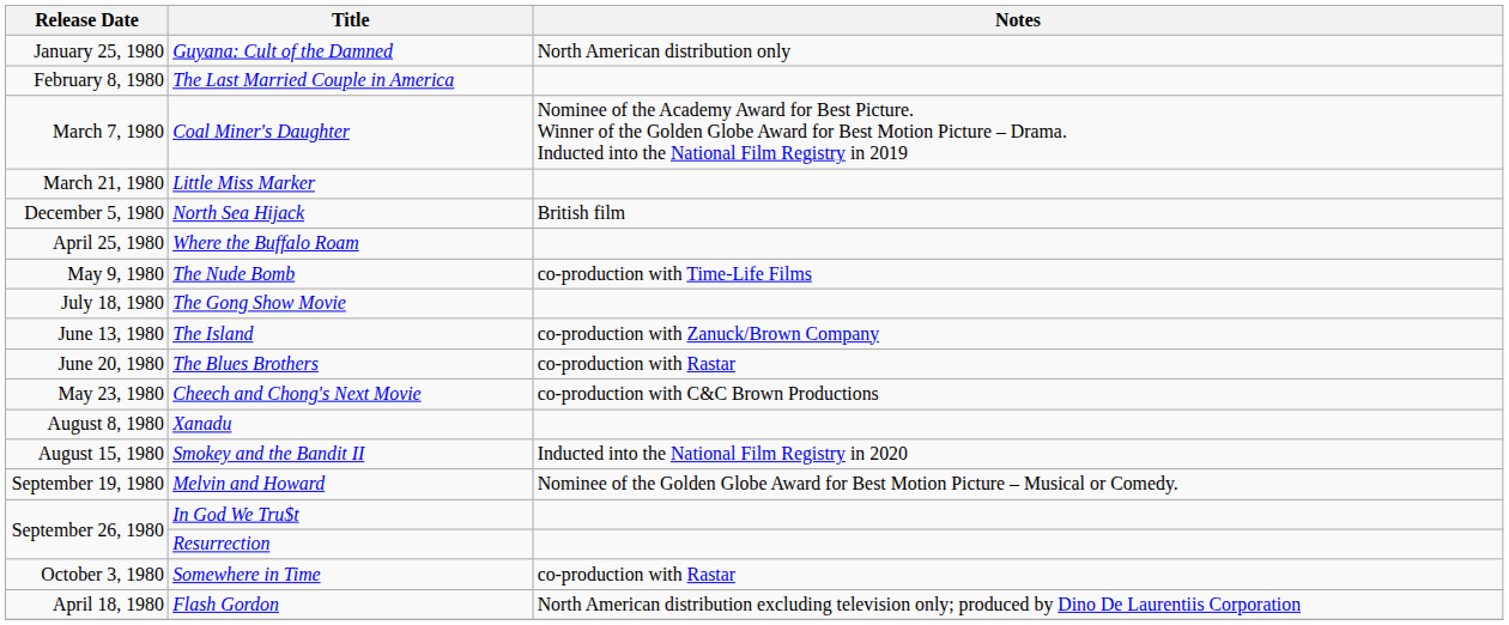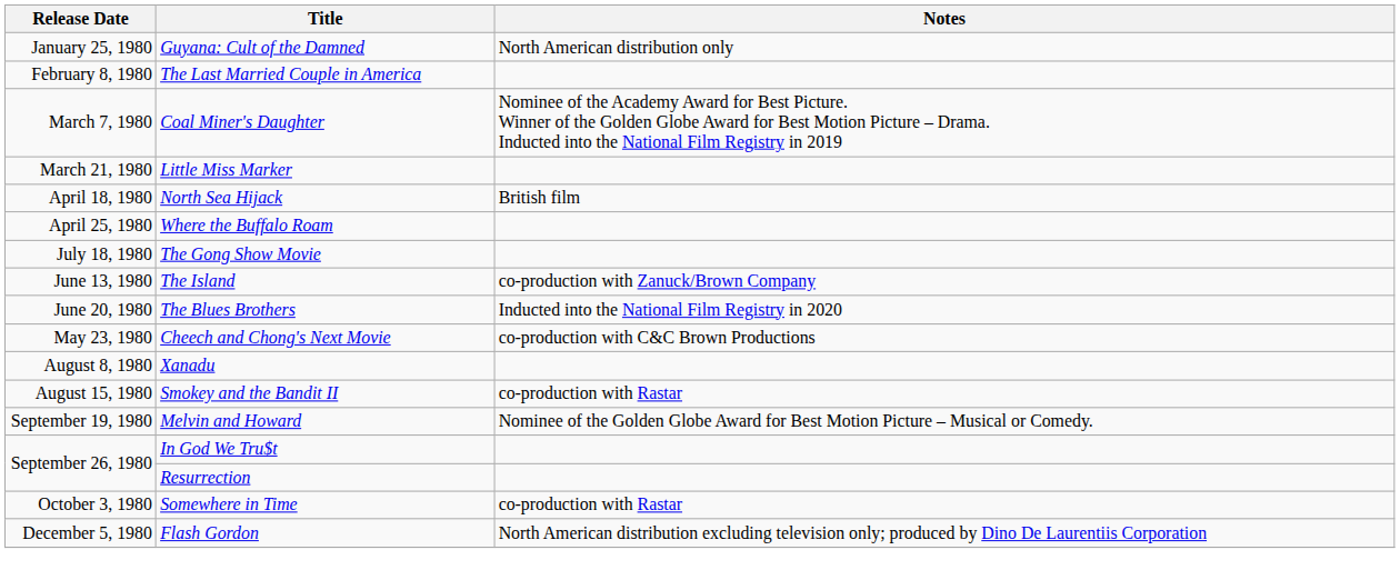 <table class="wikitable sortable" style="width:100%;">
 <tr>
 <th scope="col" style="width:130px;">Release Date</th>
 <th>Title</th>
 <th>Notes</th>
 </tr>
 <tr>
 <td style="text-align:right;">January 25, 1980</td>
 <td><em><a href='#'>Guyana: Cult of the Damned</a></em></td>
 <td>North American distribution only</td>
 </tr>
 <tr>
 <td style="text-align:right;">February 8, 1980</td>
 <td><em><a href='#'>The Last Married Couple in America</a></em></td>
 <td></td>
 </tr>
 <tr>
 <td style="text-align:right;">March 7, 1980</td>
 <td><em><a href='#'>Coal Miner's Daughter</a></em></td>
 <td>Nominee of the Academy Award for Best Picture.<br>Winner of the Golden Globe Award for Best Motion Picture – Drama.<br>Inducted into the <a href='#'>National Film Registry</a> in 2019</td>
 </tr>
 <tr>
 <td style="text-align:right;">March 21, 1980</td>
 <td><em><a href='#'>Little Miss Marker</a></em></td>
 <td></td>
 </tr>
 <tr>
-<td style="text-align:right;">December 5, 1980</td>
+<td style="text-align:right;">April 18, 1980</td>
 <td><em><a href='#'>North Sea Hijack</a></em></td>
 <td>British film</td>
 </tr>
 <tr>
 <td style="text-align:right;">April 25, 1980</td>
 <td><em><a href='#'>Where the Buffalo Roam</a></em></td>
 <td></td>
-</tr>
-<tr>
-<td style="text-align:right;">May 9, 1980</td>
-<td><em><a href='#'>The Nude Bomb</a></em></td>
-<td>co-production with <a href='#'>Time-Life Films</a></td>
 </tr>
 <tr>
 <td style="text-align:right;">July 18, 1980</td>
 <td><em><a href='#'>The Gong Show Movie</a></em></td>
 <td></td>
 </tr>
 <tr>
 <td style="text-align:right;">June 13, 1980</td>
 <td><em><a href='#'>The Island</a></em></td>
 <td>co-production with <a href='#'>Zanuck/Brown Company</a></td>
 </tr>
 <tr>
 <td style="text-align:right;">June 20, 1980</td>
 <td><em><a href='#'>The Blues Brothers</a></em></td>
-<td>co-production with <a href='#'>Rastar</a></td>
+<td>Inducted into the <a href='#'>National Film Registry</a> in 2020</td>
 </tr>
 <tr>
 <td style="text-align:right;">May 23, 1980</td>
 <td><em><a href='#'>Cheech and Chong's Next Movie</a></em></td>
 <td>co-production with C&C Brown Productions</td>
 </tr>
 <tr>
 <td style="text-align:right;">August 8, 1980</td>
 <td><em><a href='#'>Xanadu</a></em></td>
 <td></td>
 </tr>
 <tr>
 <td style="text-align:right;">August 15, 1980</td>
 <td><em><a href='#'>Smokey and the Bandit II</a></em></td>
-<td>Inducted into the <a href='#'>National Film Registry</a> in 2020</td>
+<td>co-production with <a href='#'>Rastar</a></td>
 </tr>
 <tr>
 <td style="text-align:right;">September 19, 1980</td>
 <td><em><a href='#'>Melvin and Howard</a></em></td>
 <td>Nominee of the Golden Globe Award for Best Motion Picture – Musical or Comedy.</td>
 </tr>
 <tr>
 <td style="text-align:right;" rowspan="2">September 26, 1980</td>
 <td><em><a href='#'>In God We Tru$t</a></em></td>
 <td></td>
 </tr>
 <tr>
 <td><em><a href='#'>Resurrection</a></em></td>
 <td></td>
 </tr>
 <tr>
 <td style="text-align:right;">October 3, 1980</td>
 <td><em><a href='#'>Somewhere in Time</a></em></td>
 <td>co-production with <a href='#'>Rastar</a></td>
 </tr>
 <tr>
-<td style="text-align:right;">April 18, 1980</td>
+<td style="text-align:right;">December 5, 1980</td>
 <td><em><a href='#'>Flash Gordon</a></em></td>
 <td>North American distribution excluding television only; produced by <a href='#'>Dino De Laurentiis Corporation</a></td>
 </tr>
 <tr>
 </tr>
 </table>
